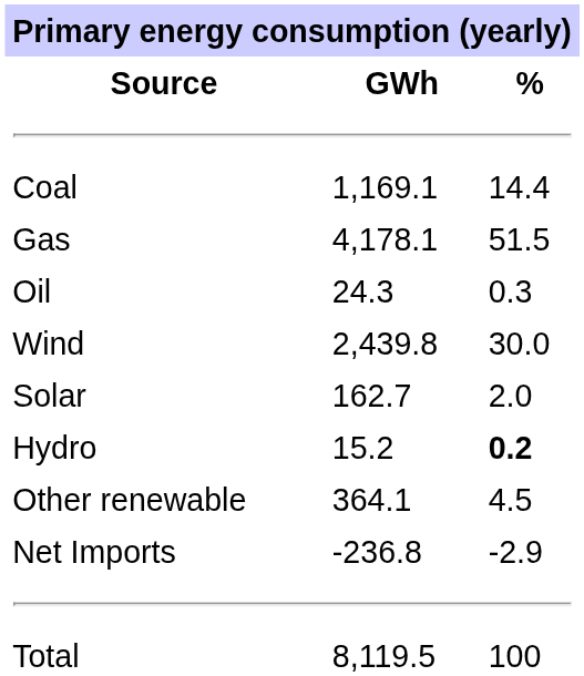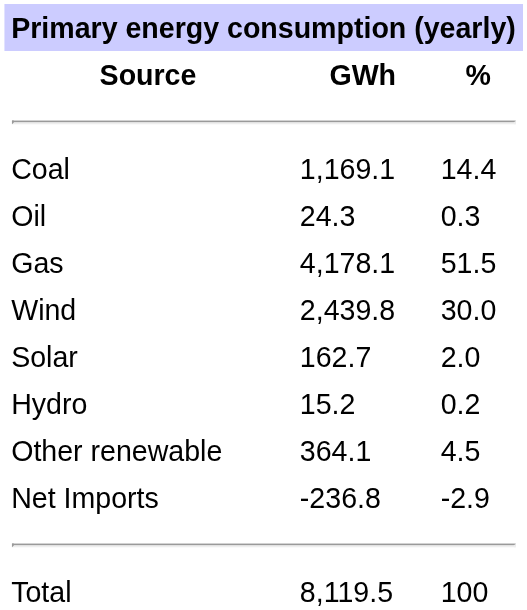 <table class="toccolours" cellpadding="4" cellspacing="0" style="float:right; margin:0 0 1em 1em; font-size:95%;">
 <tr>
 <th colspan="3"  style="background:#ccf; text-align:center;">Primary energy consumption (yearly)</th>
 </tr>
 <tr style="text-align:center;">
 <td><strong>Source</strong></td>
 <td style="text-align:center;"><strong>GWh</strong></td>
 <td style="text-align:center;"><strong>%</strong></td>
 </tr>
 <tr>
 <td colspan="3"><hr></td>
 </tr>
 <tr>
 <td>Coal</td>
 <td>1,169.1</td>
 <td>14.4</td>
 </tr>
 <tr>
+<td>Oil</td>
+<td>24.3</td>
+<td>0.3</td>
+</tr>
+<tr>
 <td>Gas</td>
 <td>4,178.1</td>
 <td>51.5</td>
-</tr>
-<tr>
-<td>Oil</td>
-<td>24.3</td>
-<td>0.3</td>
 </tr>
 <tr>
 <td>Wind</td>
 <td>2,439.8</td>
 <td>30.0</td>
 </tr>
 <tr>
 <td>Solar</td>
 <td>162.7</td>
 <td>2.0</td>
 </tr>
 <tr>
 <td>Hydro</td>
 <td>15.2</td>
-<td><strong>0.2</strong></td>
+<td>0.2</td>
 </tr>
 <tr>
 <td>Other renewable</td>
 <td>364.1</td>
 <td>4.5</td>
 </tr>
 <tr>
 <td>Net Imports</td>
 <td>-236.8</td>
 <td>-2.9</td>
 </tr>
 <tr>
 <td colspan="3"><hr></td>
 </tr>
 <tr>
 <td>Total</td>
 <td>8,119.5</td>
 <td>100</td>
 </tr>
 </table>
